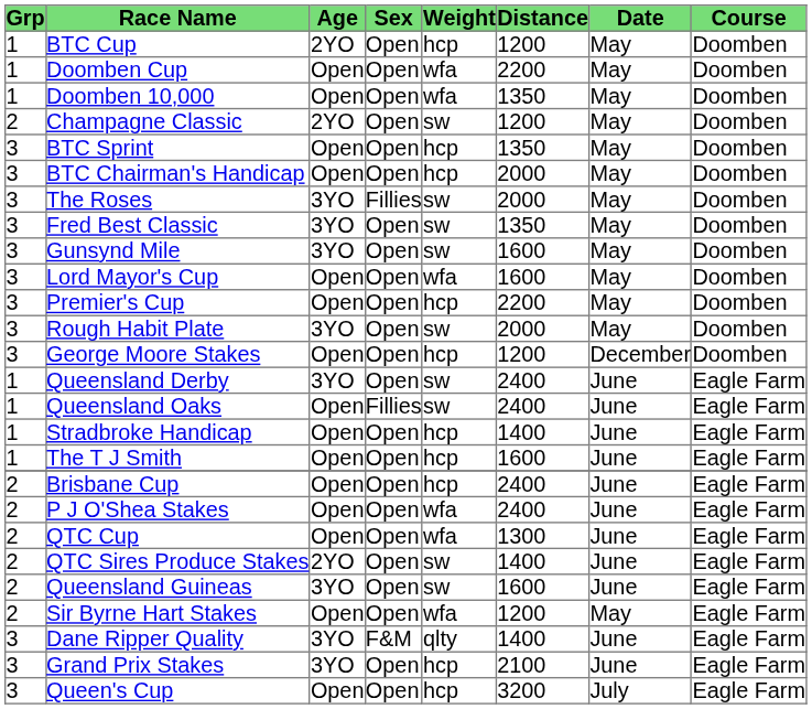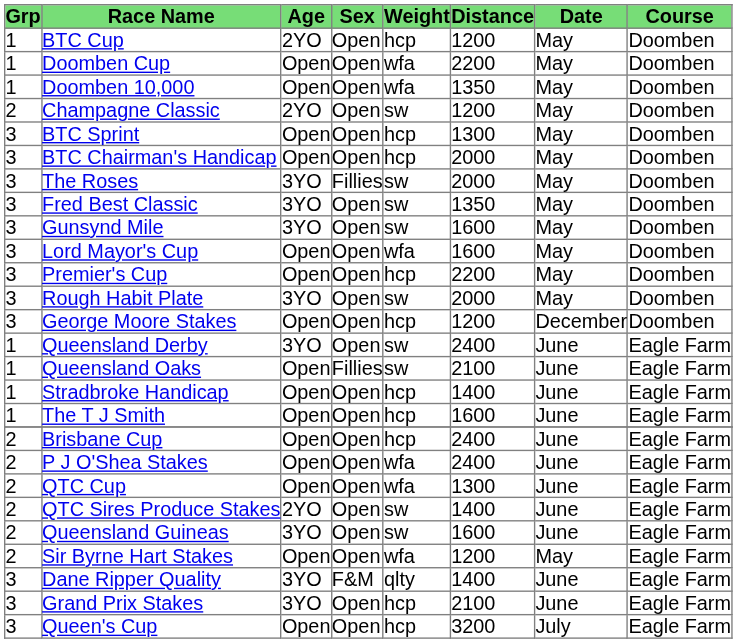 <table class = "sortable" | border="1" cellpadding="0" style="border-collapse: collapse; font-size:90%">
 <tr bgcolor="#77dd77" align="center">
 <th><strong>Grp</strong></th>
 <th><strong>Race Name</strong></th>
 <th><strong>Age</strong></th>
 <th><strong>Sex</strong></th>
 <th><strong>Weight</strong></th>
 <th><strong>Distance</strong></th>
 <th><strong>Date</strong></th>
 <th><strong>Course</strong></th>
 </tr>
 <tr>
 <td>1</td>
 <td><a href='#'>BTC Cup</a></td>
 <td>2YO</td>
 <td>Open</td>
 <td>hcp</td>
 <td>1200</td>
 <td>May</td>
 <td>Doomben</td>
 </tr>
 <tr>
 <td>1</td>
 <td><a href='#'>Doomben Cup</a></td>
 <td>Open</td>
 <td>Open</td>
 <td>wfa</td>
 <td>2200</td>
 <td>May</td>
 <td>Doomben</td>
 </tr>
 <tr>
 <td>1</td>
 <td><a href='#'>Doomben 10,000</a></td>
 <td>Open</td>
 <td>Open</td>
 <td>wfa</td>
 <td>1350</td>
 <td>May</td>
 <td>Doomben</td>
 </tr>
 <tr>
 <td>2</td>
 <td><a href='#'>Champagne Classic</a></td>
 <td>2YO</td>
 <td>Open</td>
 <td>sw</td>
 <td>1200</td>
 <td>May</td>
 <td>Doomben</td>
 </tr>
 <tr>
 <td>3</td>
 <td><a href='#'>BTC Sprint</a></td>
 <td>Open</td>
 <td>Open</td>
 <td>hcp</td>
-<td>1350</td>
+<td>1300</td>
 <td>May</td>
 <td>Doomben</td>
 </tr>
 <tr>
 <td>3</td>
 <td><a href='#'>BTC Chairman's Handicap</a></td>
 <td>Open</td>
 <td>Open</td>
 <td>hcp</td>
 <td>2000</td>
 <td>May</td>
 <td>Doomben</td>
 </tr>
 <tr>
 <td>3</td>
 <td><a href='#'>The Roses</a></td>
 <td>3YO</td>
 <td>Fillies</td>
 <td>sw</td>
 <td>2000</td>
 <td>May</td>
 <td>Doomben</td>
 </tr>
 <tr>
 <td>3</td>
 <td><a href='#'>Fred Best Classic</a></td>
 <td>3YO</td>
 <td>Open</td>
 <td>sw</td>
 <td>1350</td>
 <td>May</td>
 <td>Doomben</td>
 </tr>
 <tr>
 <td>3</td>
 <td><a href='#'>Gunsynd Mile</a></td>
 <td>3YO</td>
 <td>Open</td>
 <td>sw</td>
 <td>1600</td>
 <td>May</td>
 <td>Doomben</td>
 </tr>
 <tr>
 <td>3</td>
 <td><a href='#'>Lord Mayor's Cup</a></td>
 <td>Open</td>
 <td>Open</td>
 <td>wfa</td>
 <td>1600</td>
 <td>May</td>
 <td>Doomben</td>
 </tr>
 <tr>
 <td>3</td>
 <td><a href='#'>Premier's Cup</a></td>
 <td>Open</td>
 <td>Open</td>
 <td>hcp</td>
 <td>2200</td>
 <td>May</td>
 <td>Doomben</td>
 </tr>
 <tr>
 <td>3</td>
 <td><a href='#'>Rough Habit Plate</a></td>
 <td>3YO</td>
 <td>Open</td>
 <td>sw</td>
 <td>2000</td>
 <td>May</td>
 <td>Doomben</td>
 </tr>
 <tr>
 <td>3</td>
 <td><a href='#'>George Moore Stakes</a></td>
 <td>Open</td>
 <td>Open</td>
 <td>hcp</td>
 <td>1200</td>
 <td>December</td>
 <td>Doomben</td>
 </tr>
 <tr>
 <td>1</td>
 <td><a href='#'>Queensland Derby</a></td>
 <td>3YO</td>
 <td>Open</td>
 <td>sw</td>
 <td>2400</td>
 <td>June</td>
 <td>Eagle Farm</td>
 </tr>
 <tr>
 <td>1</td>
 <td><a href='#'>Queensland Oaks</a></td>
 <td>Open</td>
 <td>Fillies</td>
 <td>sw</td>
-<td>2400</td>
+<td>2100</td>
 <td>June</td>
 <td>Eagle Farm</td>
 </tr>
 <tr>
 <td>1</td>
 <td><a href='#'>Stradbroke Handicap</a></td>
 <td>Open</td>
 <td>Open</td>
 <td>hcp</td>
 <td>1400</td>
 <td>June</td>
 <td>Eagle Farm</td>
 </tr>
 <tr>
 <td>1</td>
 <td><a href='#'>The T J Smith</a></td>
 <td>Open</td>
 <td>Open</td>
 <td>hcp</td>
 <td>1600</td>
 <td>June</td>
 <td>Eagle Farm</td>
 </tr>
 <tr>
 </tr>
 <tr>
 </tr>
 <tr>
 <td>2</td>
 <td><a href='#'>Brisbane Cup</a></td>
 <td>Open</td>
 <td>Open</td>
 <td>hcp</td>
 <td>2400</td>
 <td>June</td>
 <td>Eagle Farm</td>
 </tr>
 <tr>
 <td>2</td>
 <td><a href='#'>P J O'Shea Stakes</a></td>
 <td>Open</td>
 <td>Open</td>
 <td>wfa</td>
 <td>2400</td>
 <td>June</td>
 <td>Eagle Farm</td>
 </tr>
 <tr>
 <td>2</td>
 <td><a href='#'>QTC Cup</a></td>
 <td>Open</td>
 <td>Open</td>
 <td>wfa</td>
 <td>1300</td>
 <td>June</td>
 <td>Eagle Farm</td>
 </tr>
 <tr>
 <td>2</td>
 <td><a href='#'>QTC Sires Produce Stakes</a></td>
 <td>2YO</td>
 <td>Open</td>
 <td>sw</td>
 <td>1400</td>
 <td>June</td>
 <td>Eagle Farm</td>
 </tr>
 <tr>
 <td>2</td>
 <td><a href='#'>Queensland Guineas</a></td>
 <td>3YO</td>
 <td>Open</td>
 <td>sw</td>
 <td>1600</td>
 <td>June</td>
 <td>Eagle Farm</td>
 </tr>
 <tr>
 <td>2</td>
 <td><a href='#'>Sir Byrne Hart Stakes</a></td>
 <td>Open</td>
 <td>Open</td>
 <td>wfa</td>
 <td>1200</td>
 <td>May</td>
 <td>Eagle Farm</td>
 </tr>
 <tr>
 <td>3</td>
 <td><a href='#'>Dane Ripper Quality</a></td>
 <td>3YO</td>
 <td>F&M</td>
 <td>qlty</td>
 <td>1400</td>
 <td>June</td>
 <td>Eagle Farm</td>
 </tr>
 <tr>
 <td>3</td>
 <td><a href='#'>Grand Prix Stakes</a></td>
 <td>3YO</td>
 <td>Open</td>
 <td>hcp</td>
 <td>2100</td>
 <td>June</td>
 <td>Eagle Farm</td>
 </tr>
 <tr>
 <td>3</td>
 <td><a href='#'>Queen's Cup</a></td>
 <td>Open</td>
 <td>Open</td>
 <td>hcp</td>
 <td>3200</td>
 <td>July</td>
 <td>Eagle Farm</td>
 </tr>
 </table>
